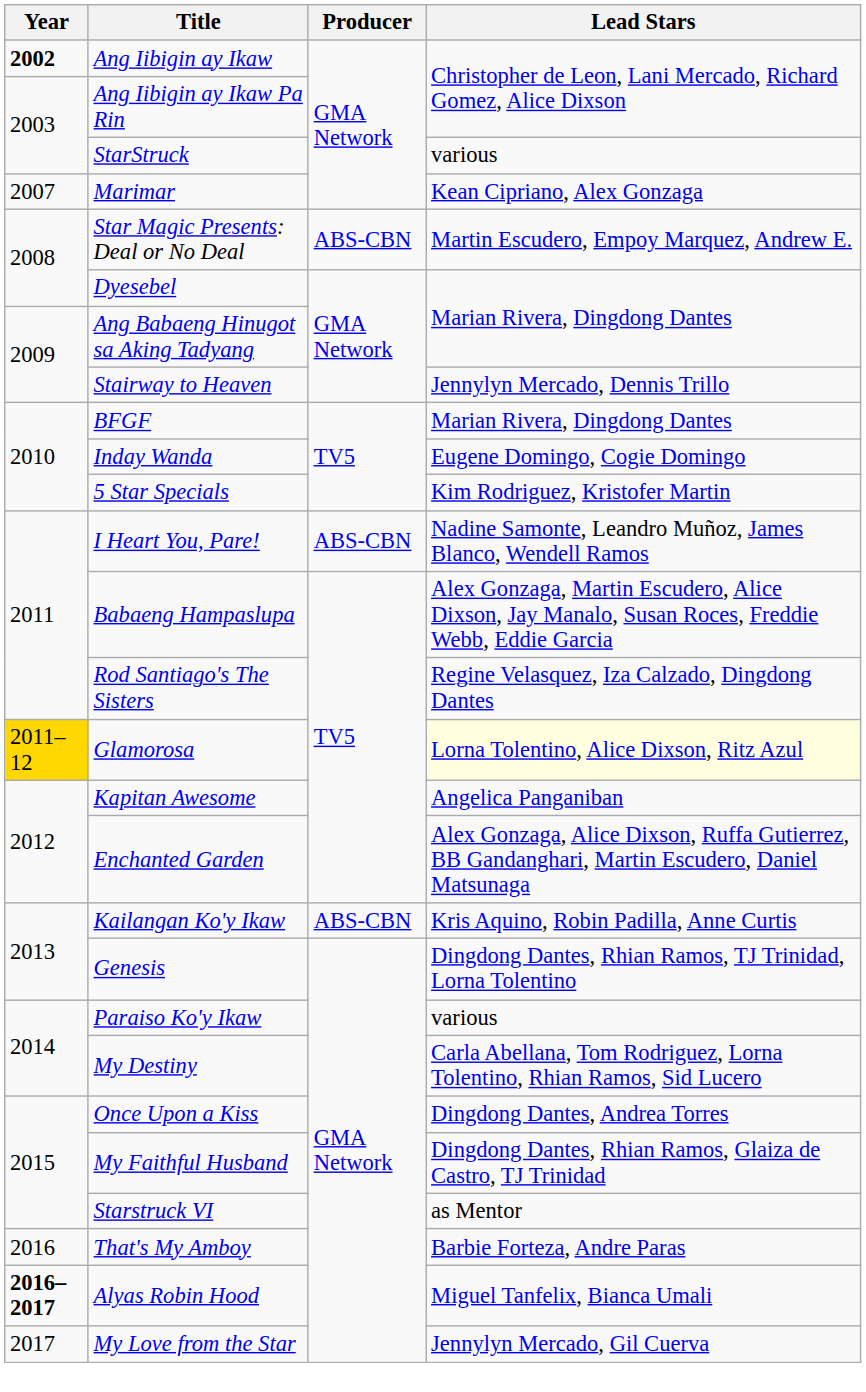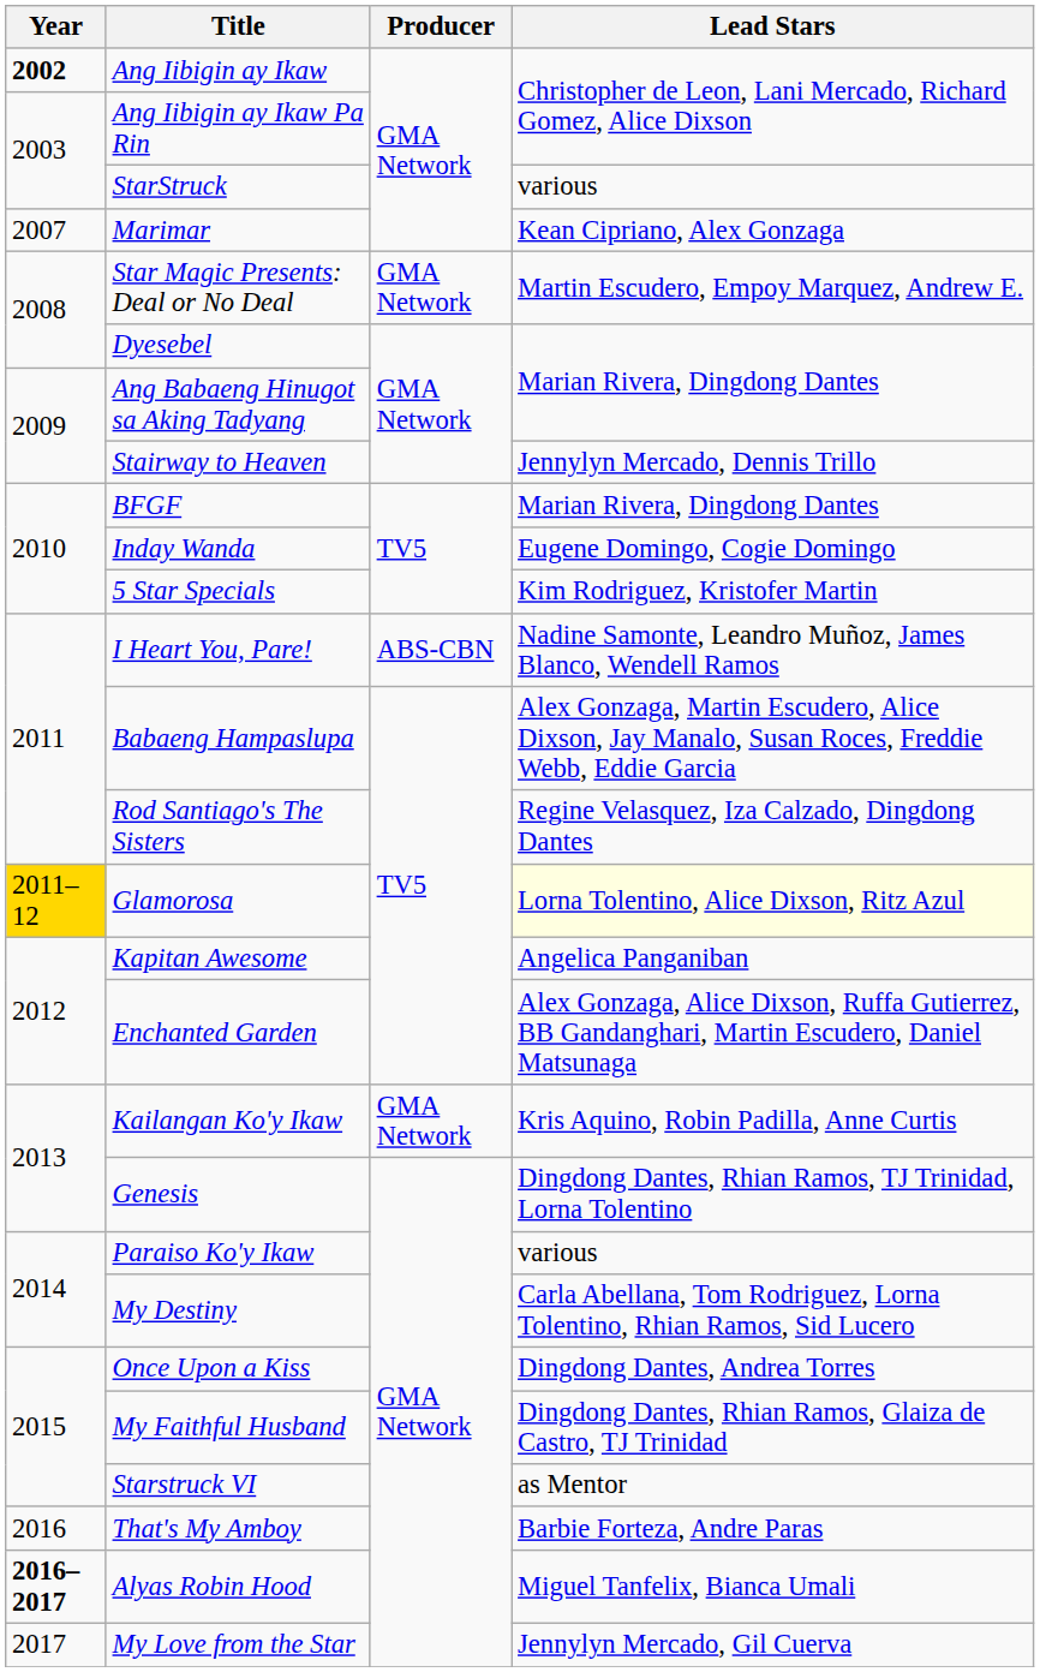 <table class="wikitable sortable">
 <tr>
 <th>Year</th>
 <th>Title</th>
 <th>Producer</th>
 <th>Lead Stars</th>
 </tr>
 <tr>
 <td><strong>2002</strong></td>
 <td><em><a href='#'>Ang Iibigin ay Ikaw</a></em></td>
 <td rowspan="4"><a href='#'>GMA Network</a></td>
 <td rowspan="2"><a href='#'>Christopher de Leon</a>, <a href='#'>Lani Mercado</a>, <a href='#'>Richard Gomez</a>, <a href='#'>Alice Dixson</a></td>
 </tr>
 <tr>
 <td rowspan="2">2003</td>
 <td><em><a href='#'>Ang Iibigin ay Ikaw Pa Rin</a></em></td>
 </tr>
 <tr>
 <td><em><a href='#'>StarStruck</a></em></td>
 <td>various</td>
 </tr>
 <tr>
 <td>2007</td>
 <td><em><a href='#'>Marimar</a></em></td>
 <td><a href='#'>Kean Cipriano</a>, <a href='#'>Alex Gonzaga</a></td>
 </tr>
 <tr>
 <td rowspan="2">2008</td>
 <td><em><a href='#'>Star Magic Presents</a>: Deal or No Deal</em></td>
-<td><a href='#'>ABS-CBN</a></td>
+<td><a href='#'>GMA Network</a></td>
 <td><a href='#'>Martin Escudero</a>, <a href='#'>Empoy Marquez</a>, <a href='#'>Andrew E.</a></td>
 </tr>
 <tr>
 <td><em><a href='#'>Dyesebel</a></em></td>
 <td rowspan=3><a href='#'>GMA Network</a></td>
 <td rowspan="2"><a href='#'>Marian Rivera</a>, <a href='#'>Dingdong Dantes</a></td>
 </tr>
 <tr>
 <td rowspan="2">2009</td>
 <td><em><a href='#'>Ang Babaeng Hinugot sa Aking Tadyang</a></em></td>
 </tr>
 <tr>
 <td><em><a href='#'>Stairway to Heaven</a></em></td>
 <td><a href='#'>Jennylyn Mercado</a>, <a href='#'>Dennis Trillo</a></td>
 </tr>
 <tr>
 <td rowspan="3">2010</td>
 <td><em><a href='#'>BFGF</a></em></td>
 <td rowspan=3><a href='#'>TV5</a></td>
 <td><a href='#'>Marian Rivera</a>, <a href='#'>Dingdong Dantes</a></td>
 </tr>
 <tr>
 <td><em><a href='#'>Inday Wanda</a></em></td>
 <td><a href='#'>Eugene Domingo</a>, <a href='#'>Cogie Domingo</a></td>
 </tr>
 <tr>
 <td><em><a href='#'>5 Star Specials</a></em></td>
 <td><a href='#'>Kim Rodriguez</a>, <a href='#'>Kristofer Martin</a></td>
 </tr>
 <tr>
 <td rowspan="3">2011</td>
 <td><em><a href='#'>I Heart You, Pare!</a></em></td>
 <td><a href='#'>ABS-CBN</a></td>
 <td><a href='#'>Nadine Samonte</a>, Leandro Muñoz, <a href='#'>James Blanco</a>, <a href='#'>Wendell Ramos</a></td>
 </tr>
 <tr>
 <td><em><a href='#'>Babaeng Hampaslupa</a></em></td>
 <td rowspan=5><a href='#'>TV5</a></td>
 <td><a href='#'>Alex Gonzaga</a>, <a href='#'>Martin Escudero</a>, <a href='#'>Alice Dixson</a>, <a href='#'>Jay Manalo</a>, <a href='#'>Susan Roces</a>, <a href='#'>Freddie Webb</a>, <a href='#'>Eddie Garcia</a></td>
 </tr>
 <tr>
 <td><em><a href='#'>Rod Santiago's The Sisters</a></em></td>
 <td><a href='#'>Regine Velasquez</a>, <a href='#'>Iza Calzado</a>, <a href='#'>Dingdong Dantes</a></td>
 </tr>
 <tr>
 <td style="background: gold;">2011–12</td>
 <td><em><a href='#'>Glamorosa</a></em></td>
 <td style="background: lightyellow;"><a href='#'>Lorna Tolentino</a>, <a href='#'>Alice Dixson</a>, <a href='#'>Ritz Azul</a></td>
 </tr>
 <tr>
 <td rowspan="2">2012</td>
 <td><em><a href='#'>Kapitan Awesome</a></em></td>
 <td><a href='#'>Angelica Panganiban</a></td>
 </tr>
 <tr>
 <td><em><a href='#'>Enchanted Garden</a></em></td>
 <td><a href='#'>Alex Gonzaga</a>, <a href='#'>Alice Dixson</a>, <a href='#'>Ruffa Gutierrez</a>, <a href='#'>BB Gandanghari</a>, <a href='#'>Martin Escudero</a>, <a href='#'>Daniel Matsunaga</a></td>
 </tr>
 <tr>
 <td rowspan="2">2013</td>
 <td><em><a href='#'>Kailangan Ko'y Ikaw</a></em></td>
-<td><a href='#'>ABS-CBN</a></td>
+<td><a href='#'>GMA Network</a></td>
 <td><a href='#'>Kris Aquino</a>, <a href='#'>Robin Padilla</a>, <a href='#'>Anne Curtis</a></td>
 </tr>
 <tr>
 <td><em><a href='#'>Genesis</a></em></td>
 <td rowspan="9"><a href='#'>GMA Network</a></td>
 <td><a href='#'>Dingdong Dantes</a>, <a href='#'>Rhian Ramos</a>, <a href='#'>TJ Trinidad</a>, <a href='#'>Lorna Tolentino</a></td>
 </tr>
 <tr>
 <td rowspan="2">2014</td>
 <td><em><a href='#'>Paraiso Ko'y Ikaw</a></em></td>
 <td>various</td>
 </tr>
 <tr>
 <td><em><a href='#'>My Destiny</a></em></td>
 <td><a href='#'>Carla Abellana</a>, <a href='#'>Tom Rodriguez</a>, <a href='#'>Lorna Tolentino</a>, <a href='#'>Rhian Ramos</a>, <a href='#'>Sid Lucero</a></td>
 </tr>
 <tr>
 <td rowspan="3">2015</td>
 <td><em><a href='#'>Once Upon a Kiss</a></em></td>
 <td><a href='#'>Dingdong Dantes</a>, <a href='#'>Andrea Torres</a></td>
 </tr>
 <tr>
 <td><em><a href='#'>My Faithful Husband</a></em></td>
 <td><a href='#'>Dingdong Dantes</a>, <a href='#'>Rhian Ramos</a>, <a href='#'>Glaiza de Castro</a>, <a href='#'>TJ Trinidad</a></td>
 </tr>
 <tr>
 <td><em><a href='#'>Starstruck VI</a></em></td>
 <td>as Mentor</td>
 </tr>
 <tr>
 <td>2016</td>
 <td><em><a href='#'>That's My Amboy</a></em></td>
 <td><a href='#'>Barbie Forteza</a>, <a href='#'>Andre Paras</a></td>
 </tr>
 <tr>
 <td><strong>2016–2017</strong></td>
 <td><em><a href='#'>Alyas Robin Hood</a></em></td>
 <td><a href='#'>Miguel Tanfelix</a>, <a href='#'>Bianca Umali</a></td>
 </tr>
 <tr>
 <td>2017</td>
 <td><em><a href='#'>My Love from the Star</a></em></td>
 <td><a href='#'>Jennylyn Mercado</a>, <a href='#'>Gil Cuerva</a></td>
 </tr>
 </table>
